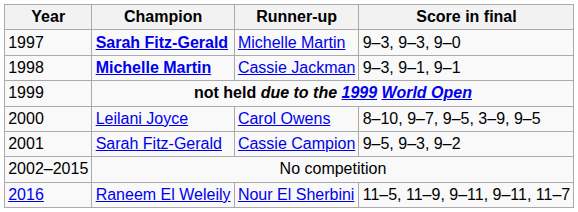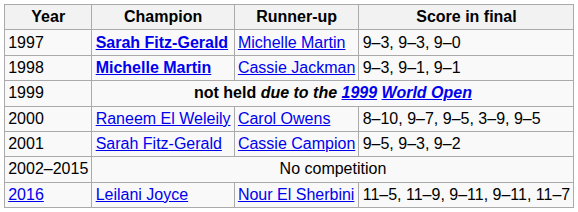 <table class="wikitable">
 <tr>
 <th>Year</th>
 <th>Champion</th>
 <th>Runner-up</th>
 <th>Score in final</th>
 </tr>
 <tr>
 <td>1997</td>
 <td> <strong><a href='#'>Sarah Fitz-Gerald</a></strong></td>
 <td> <a href='#'>Michelle Martin</a></td>
 <td>9–3, 9–3, 9–0</td>
 </tr>
 <tr>
 <td>1998</td>
 <td> <strong><a href='#'>Michelle Martin</a></strong></td>
 <td> <a href='#'>Cassie Jackman</a></td>
 <td>9–3, 9–1, 9–1</td>
 </tr>
 <tr>
 <td>1999</td>
 <td rowspan=1 colspan=3 align="center"><strong>not held<em> due to the <a href='#'>1999</a> <a href='#'>World Open</a><strong><em></td>
 </tr>
 <tr>
 <td>2000</td>
-<td> </strong><a href='#'>Leilani Joyce</a><strong></td>
+<td> </strong><a href='#'>Raneem El Weleily</a><strong></td>
 <td> <a href='#'>Carol Owens</a></td>
 <td>8–10, 9–7, 9–5, 3–9, 9–5</td>
 </tr>
 <tr>
 <td>2001</td>
 <td> </strong><a href='#'>Sarah Fitz-Gerald</a><strong></td>
 <td> <a href='#'>Cassie Campion</a></td>
 <td>9–5, 9–3, 9–2</td>
 </tr>
 <tr>
 <td>2002–2015</td>
 <td colspan=3 align="center"></em>No competition<em></td>
 </tr>
 <tr>
 <td><a href='#'>2016</a></td>
-<td> </strong><a href='#'>Raneem El Weleily</a><strong></td>
+<td> </strong><a href='#'>Leilani Joyce</a><strong></td>
 <td> <a href='#'>Nour El Sherbini</a></td>
 <td>11–5, 11–9, 9–11, 9–11, 11–7</td>
 </tr>
 </table>
